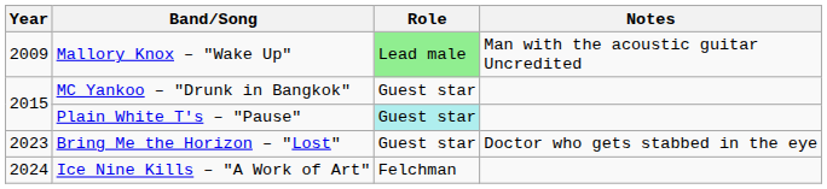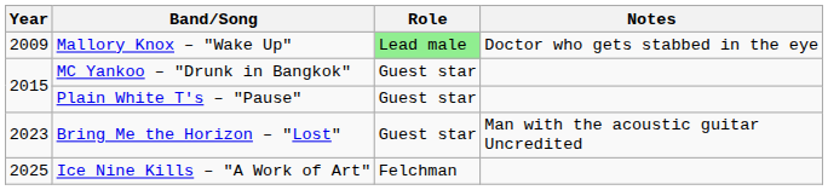 <table class="wikitable">
 <tr>
 <th>Year</th>
 <th>Band/Song</th>
 <th>Role</th>
 <th>Notes</th>
 </tr>
 <tr>
 <td>2009</td>
 <td><a href='#'>Mallory Knox</a> – "Wake Up"</td>
 <td style="background: lightgreen;">Lead male</td>
-<td>Man with the acoustic guitar<br>Uncredited</td>
+<td>Doctor who gets stabbed in the eye</td>
 </tr>
 <tr>
 <td rowspan="2">2015</td>
 <td><a href='#'>MC Yankoo</a> – "Drunk in Bangkok"</td>
 <td>Guest star</td>
 <td></td>
 </tr>
 <tr>
 <td><a href='#'>Plain White T's</a> – "Pause"</td>
-<td style="background: paleturquoise;">Guest star</td>
+<td>Guest star</td>
 <td></td>
 </tr>
 <tr>
 <td>2023</td>
 <td><a href='#'>Bring Me the Horizon</a> – "<a href='#'>Lost</a>"</td>
 <td>Guest star</td>
-<td>Doctor who gets stabbed in the eye</td>
+<td>Man with the acoustic guitar<br>Uncredited</td>
 </tr>
 <tr>
-<td>2024</td>
+<td>2025</td>
 <td><a href='#'>Ice Nine Kills</a> – "A Work of Art"</td>
 <td>Felchman</td>
 <td></td>
 </tr>
 </table>
